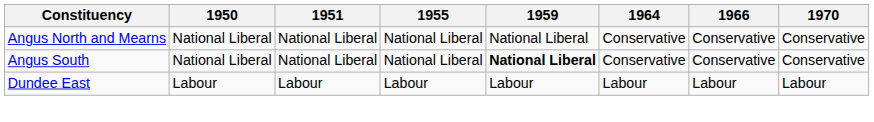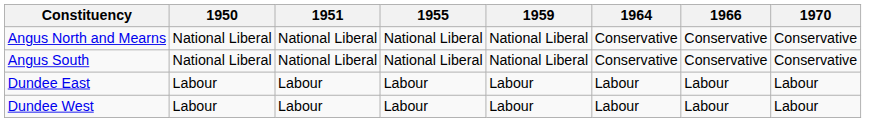 <table class="wikitable sortable">
 <tr>
 <th>Constituency</th>
 <th>1950</th>
 <th>1951</th>
 <th>1955</th>
 <th>1959</th>
 <th>1964</th>
 <th>1966</th>
 <th>1970</th>
 </tr>
 <tr>
 <td><a href='#'>Angus North and Mearns</a></td>
 <td bgcolor=>National Liberal</td>
 <td bgcolor=>National Liberal</td>
 <td bgcolor=>National Liberal</td>
 <td bgcolor=>National Liberal</td>
 <td bgcolor=>Conservative</td>
 <td bgcolor=>Conservative</td>
 <td bgcolor=>Conservative</td>
 </tr>
 <tr>
 <td><a href='#'>Angus South</a></td>
 <td bgcolor=>National Liberal</td>
 <td bgcolor=>National Liberal</td>
 <td bgcolor=>National Liberal</td>
-<td bgcolor=><strong>National Liberal</strong></td>
+<td bgcolor=>National Liberal</td>
 <td bgcolor=>Conservative</td>
 <td bgcolor=>Conservative</td>
 <td bgcolor=>Conservative</td>
 </tr>
 <tr>
 <td><a href='#'>Dundee East</a></td>
 <td bgcolor=>Labour</td>
 <td bgcolor=>Labour</td>
 <td bgcolor=>Labour</td>
 <td bgcolor=>Labour</td>
 <td bgcolor=>Labour</td>
 <td bgcolor=>Labour</td>
 <td bgcolor=>Labour</td>
 </tr>
+<tr>
+<td><a href='#'>Dundee West</a></td>
+<td bgcolor=>Labour</td>
+<td bgcolor=>Labour</td>
+<td bgcolor=>Labour</td>
+<td bgcolor=>Labour</td>
+<td bgcolor=>Labour</td>
+<td bgcolor=>Labour</td>
+<td bgcolor=>Labour</td>
+</tr>
 </table>
